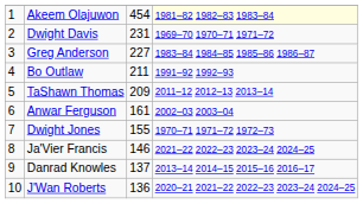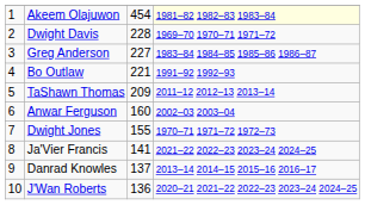 <table class="wikitable">
 <tr>
 </tr>
 <tr>
 <td>1</td>
 <td><a href='#'>Akeem Olajuwon</a></td>
 <td>454</td>
 <td style="background: lightyellow; font-size:80%;"><a href='#'>1981–82</a> <a href='#'>1982–83</a> <a href='#'>1983–84</a></td>
 </tr>
 <tr>
 <td>2</td>
 <td><a href='#'>Dwight Davis</a></td>
-<td>231</td>
+<td>228</td>
 <td style="font-size:80%;"><a href='#'>1969–70</a> <a href='#'>1970–71</a> <a href='#'>1971–72</a></td>
 </tr>
 <tr>
 <td>3</td>
 <td><a href='#'>Greg Anderson</a></td>
 <td>227</td>
 <td style="font-size:80%;"><a href='#'>1983–84</a> <a href='#'>1984–85</a> <a href='#'>1985–86</a> <a href='#'>1986–87</a></td>
 </tr>
 <tr>
 <td>4</td>
 <td><a href='#'>Bo Outlaw</a></td>
-<td>211</td>
+<td>221</td>
 <td style="font-size:80%;"><a href='#'>1991–92</a> <a href='#'>1992–93</a></td>
 </tr>
 <tr>
 <td>5</td>
 <td><a href='#'>TaShawn Thomas</a></td>
 <td>209</td>
 <td style="font-size:80%;"><a href='#'>2011–12</a> <a href='#'>2012–13</a> <a href='#'>2013–14</a></td>
 </tr>
 <tr>
 <td>6</td>
 <td><a href='#'>Anwar Ferguson</a></td>
-<td>161</td>
+<td>160</td>
 <td style="font-size:80%;"><a href='#'>2002–03</a> <a href='#'>2003–04</a></td>
 </tr>
 <tr>
 <td>7</td>
 <td><a href='#'>Dwight Jones</a></td>
 <td>155</td>
 <td style="font-size:80%;"><a href='#'>1970–71</a> <a href='#'>1971–72</a> <a href='#'>1972–73</a></td>
 </tr>
 <tr>
 <td>8</td>
 <td>Ja'Vier Francis</td>
-<td>146</td>
+<td>141</td>
 <td style="font-size:80%;"><a href='#'>2021–22</a> <a href='#'>2022–23</a> <a href='#'>2023–24</a> <a href='#'>2024–25</a></td>
 </tr>
 <tr>
 <td>9</td>
 <td>Danrad Knowles</td>
 <td>137</td>
 <td style="font-size:80%;"><a href='#'>2013–14</a> <a href='#'>2014–15</a> <a href='#'>2015–16</a> <a href='#'>2016–17</a></td>
 </tr>
 <tr>
 <td>10</td>
 <td><a href='#'>J'Wan Roberts</a></td>
 <td>136</td>
 <td style="font-size:80%;"><a href='#'>2020–21</a> <a href='#'>2021–22</a> <a href='#'>2022–23</a> <a href='#'>2023–24</a> <a href='#'>2024–25</a></td>
 </tr>
 </table>
